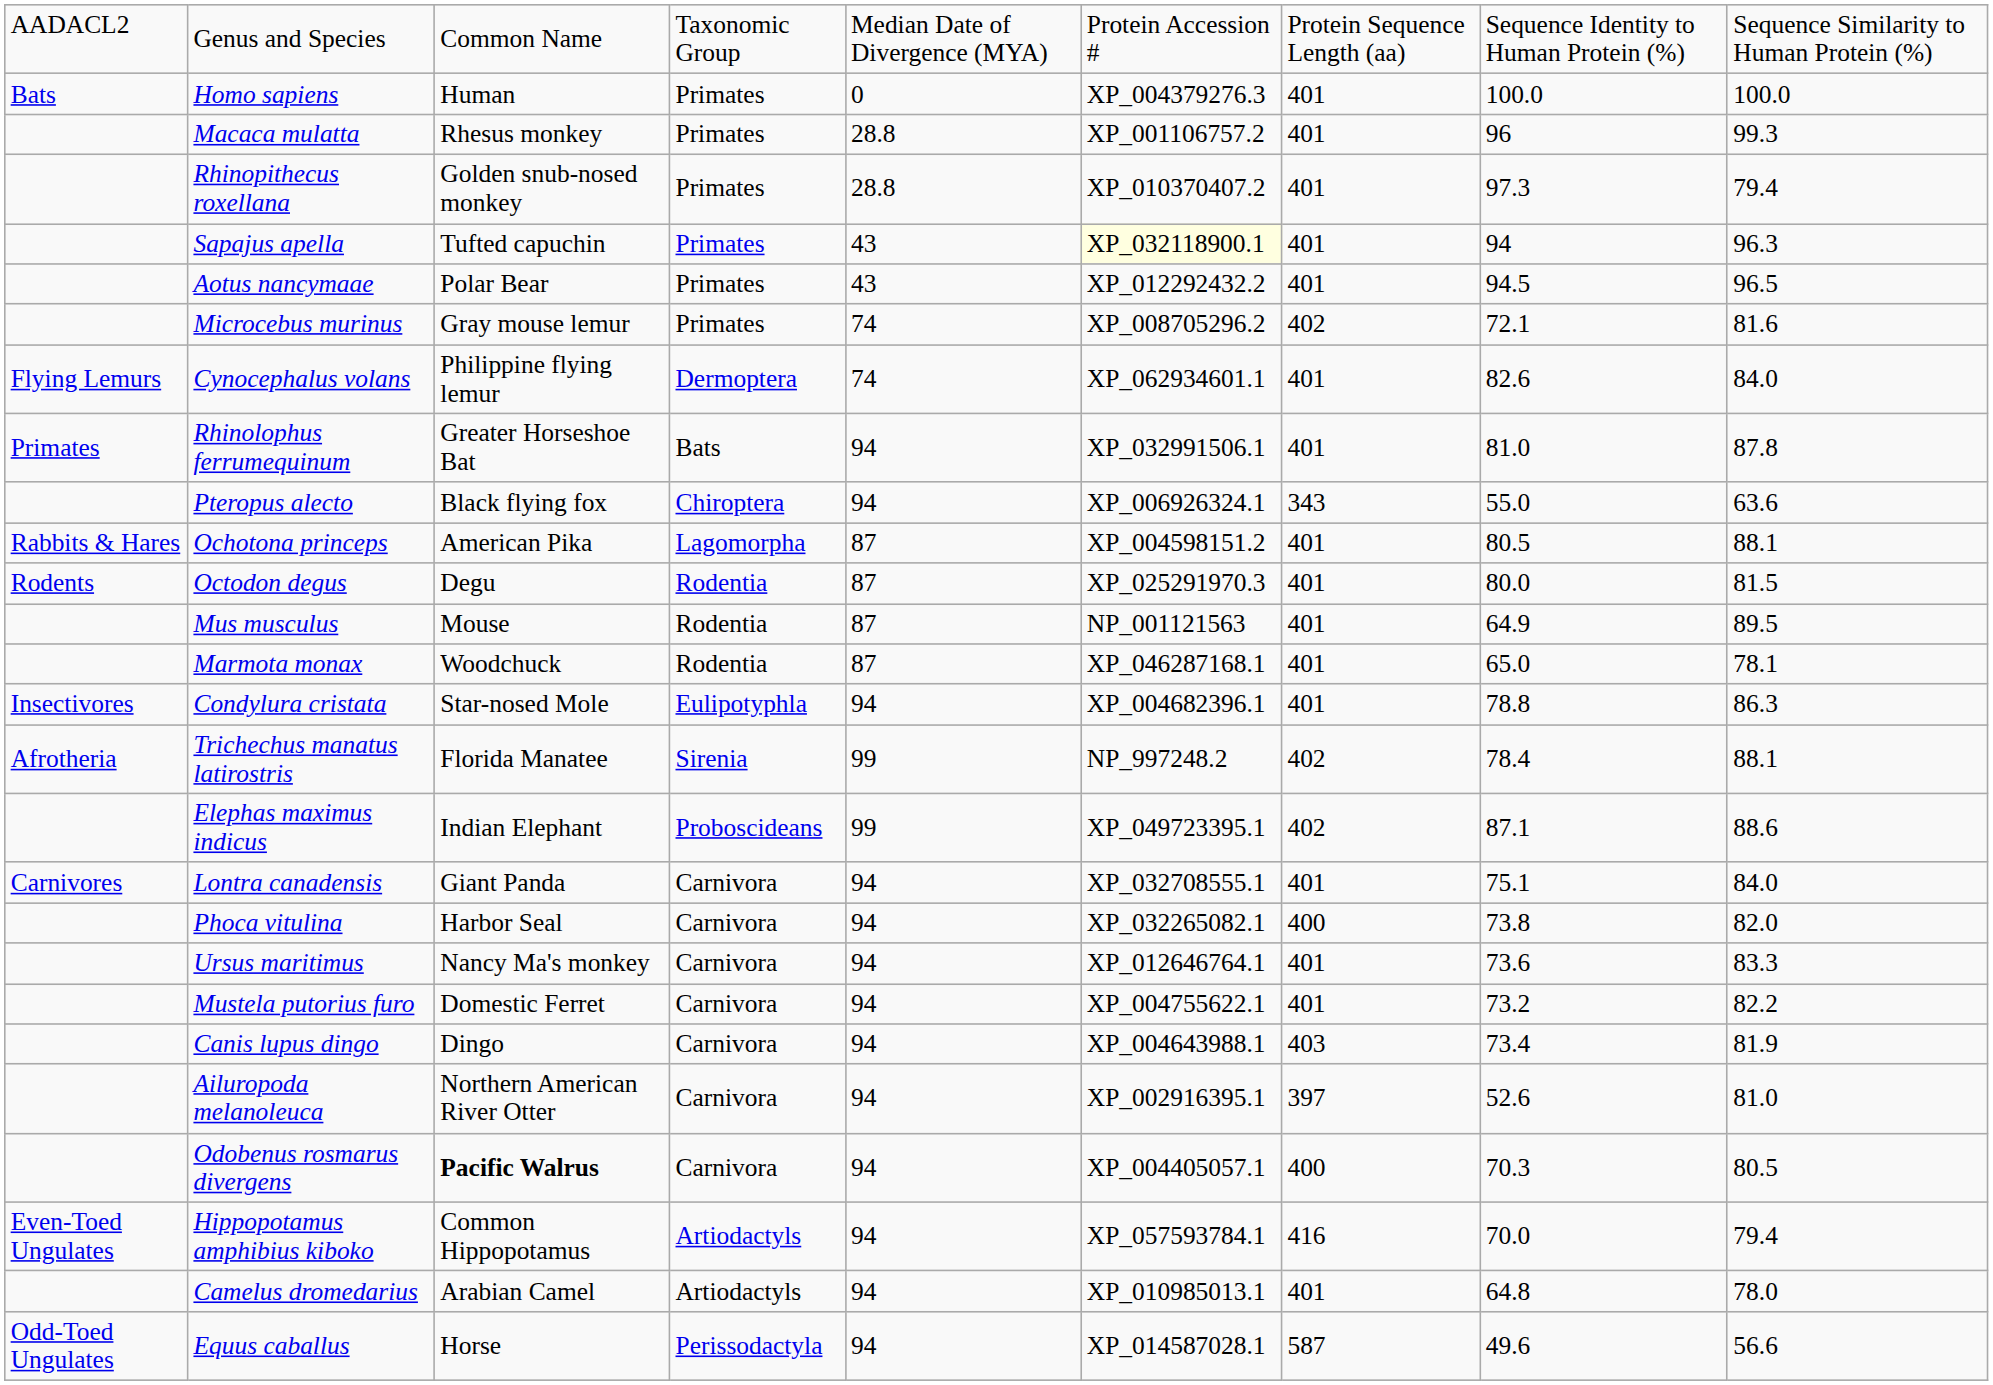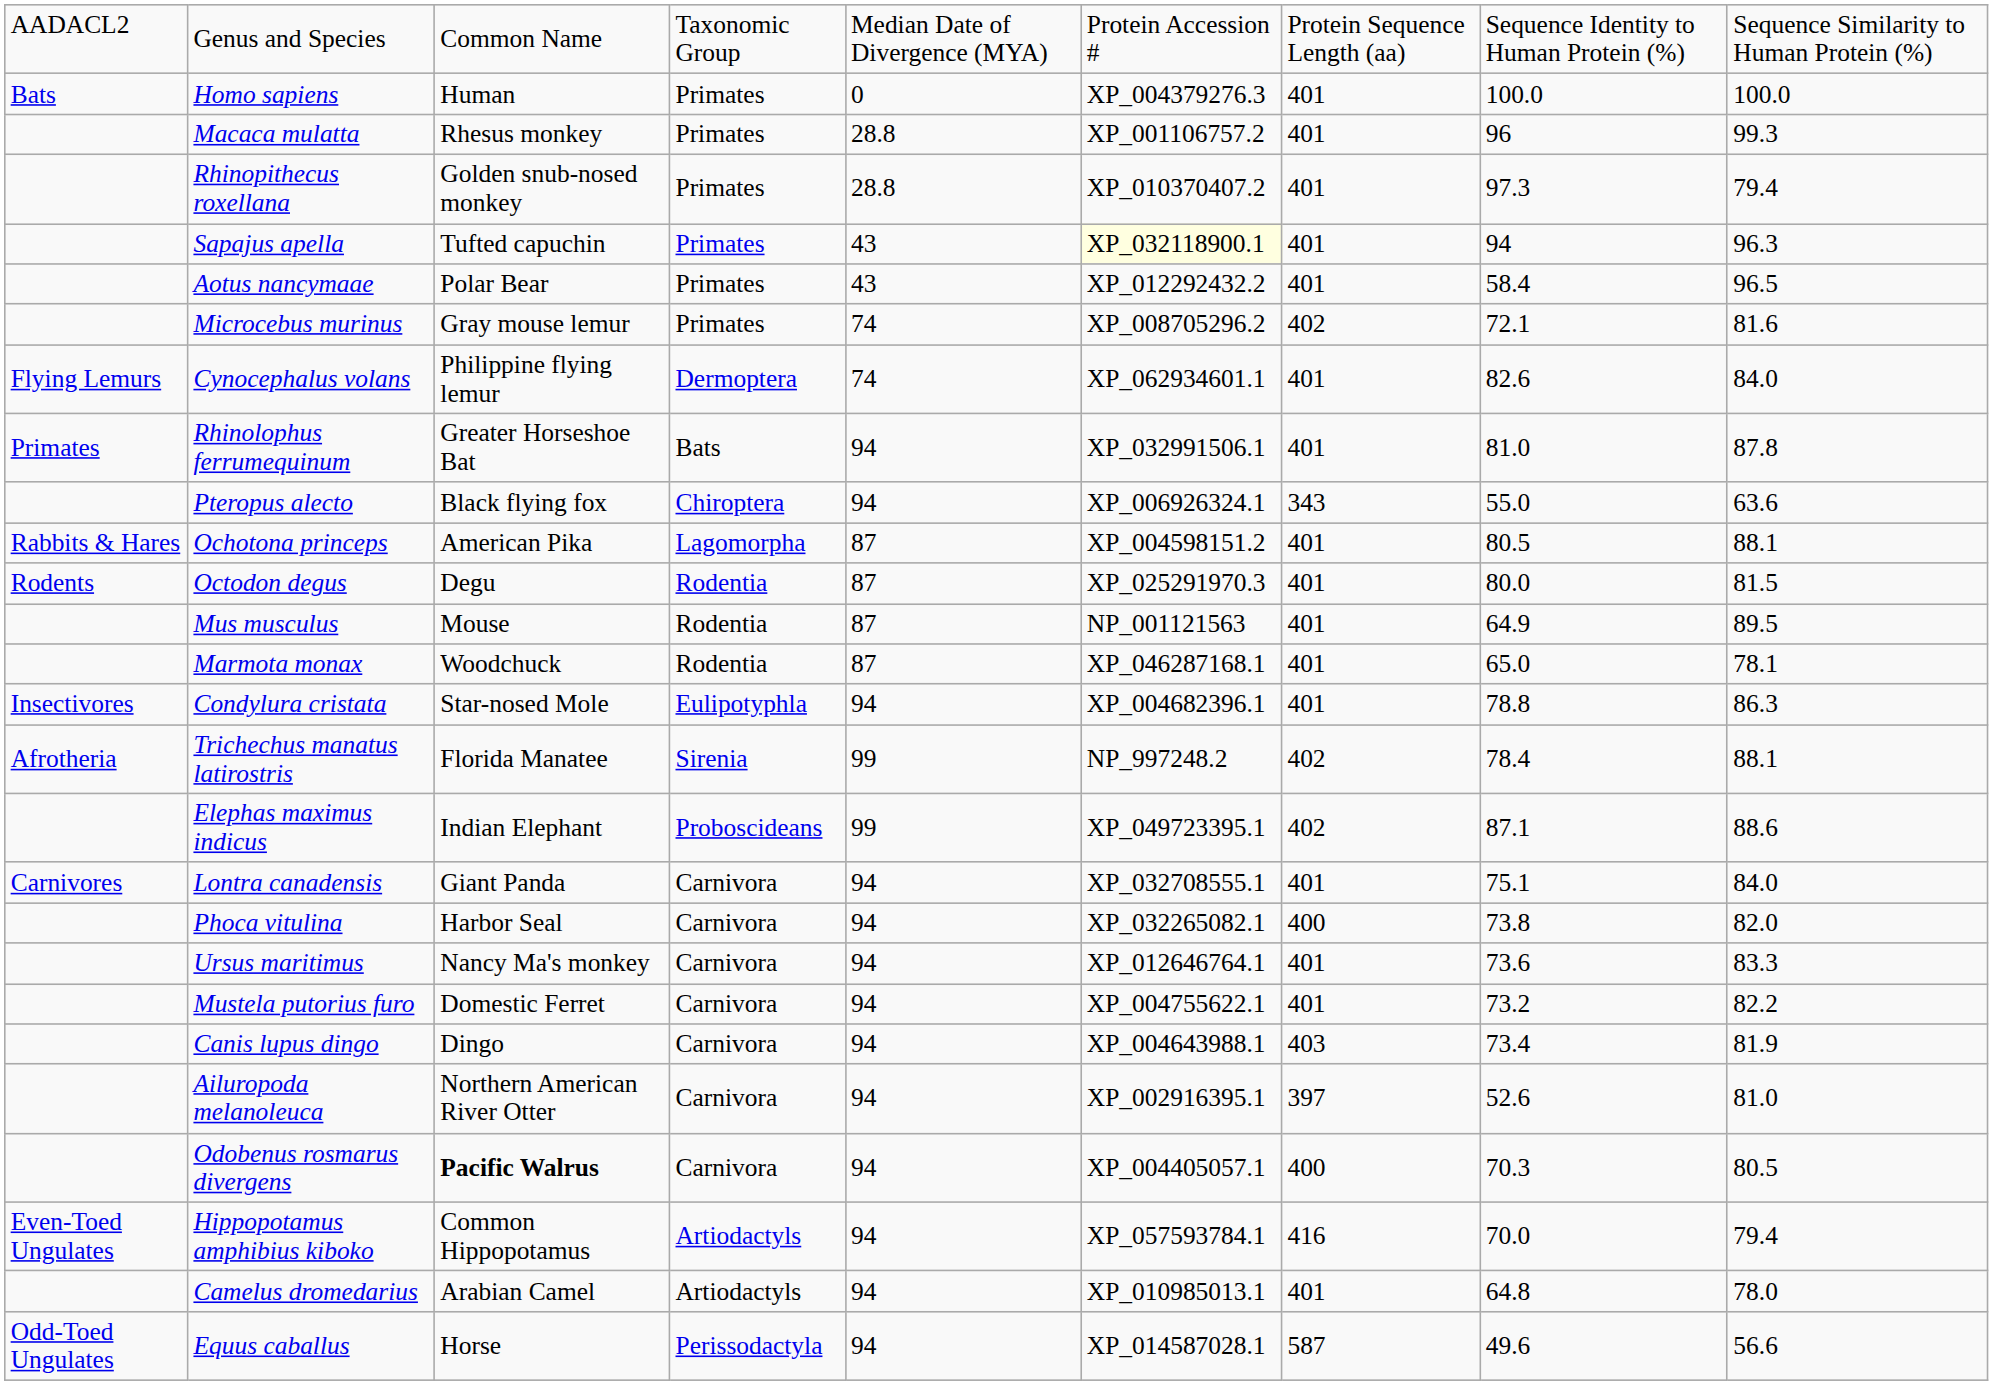 <table class="wikitable">
 <tr>
 <td>AADACL2                  </td>
 <td>Genus and Species</td>
 <td>Common Name</td>
 <td>Taxonomic Group</td>
 <td>Median Date of Divergence (MYA)</td>
 <td>Protein Accession #</td>
 <td>Protein Sequence Length (aa)</td>
 <td>Sequence Identity to Human Protein (%)</td>
 <td>Sequence Similarity to Human Protein (%)</td>
 </tr>
 <tr>
 <td><a href='#'>Bats</a></td>
 <td><em><a href='#'>Homo sapiens</a></em></td>
 <td>Human</td>
 <td>Primates</td>
 <td>0</td>
 <td>XP_004379276.3</td>
 <td>401</td>
 <td>100.0</td>
 <td>100.0</td>
 </tr>
 <tr>
 <td></td>
 <td><em><a href='#'>Macaca mulatta</a></em></td>
 <td>Rhesus monkey</td>
 <td>Primates</td>
 <td>28.8</td>
 <td>XP_001106757.2</td>
 <td>401</td>
 <td>96</td>
 <td>99.3</td>
 </tr>
 <tr>
 <td></td>
 <td><em><a href='#'>Rhinopithecus roxellana</a></em></td>
 <td>Golden snub-nosed monkey</td>
 <td>Primates</td>
 <td>28.8</td>
 <td>XP_010370407.2</td>
 <td>401</td>
 <td>97.3</td>
 <td>79.4</td>
 </tr>
 <tr>
 <td></td>
 <td><em><a href='#'>Sapajus apella</a></em></td>
 <td>Tufted capuchin</td>
 <td><a href='#'>Primates</a></td>
 <td>43</td>
 <td style="background: lightyellow;">XP_032118900.1</td>
 <td>401</td>
 <td>94</td>
 <td>96.3</td>
 </tr>
 <tr>
 <td></td>
 <td><em><a href='#'>Aotus nancymaae</a></em></td>
 <td>Polar Bear</td>
 <td>Primates</td>
 <td>43</td>
 <td>XP_012292432.2</td>
 <td>401</td>
-<td>94.5</td>
+<td>58.4</td>
 <td>96.5</td>
 </tr>
 <tr>
 <td></td>
 <td><em><a href='#'>Microcebus murinus</a></em></td>
 <td>Gray mouse lemur</td>
 <td>Primates</td>
 <td>74</td>
 <td>XP_008705296.2</td>
 <td>402</td>
 <td>72.1</td>
 <td>81.6</td>
 </tr>
 <tr>
 <td><a href='#'>Flying Lemurs</a></td>
 <td><em><a href='#'>Cynocephalus volans</a></em></td>
 <td>Philippine flying lemur</td>
 <td><a href='#'>Dermoptera</a></td>
 <td>74</td>
 <td>XP_062934601.1</td>
 <td>401</td>
 <td>82.6</td>
 <td>84.0</td>
 </tr>
 <tr>
 <td><a href='#'>Primates</a></td>
 <td><a href='#'><em>Rhinolophus ferrumequinum</em></a></td>
 <td>Greater Horseshoe Bat</td>
 <td>Bats</td>
 <td>94</td>
 <td>XP_032991506.1</td>
 <td>401</td>
 <td>81.0</td>
 <td>87.8</td>
 </tr>
 <tr>
 <td></td>
 <td><em><a href='#'>Pteropus alecto</a></em></td>
 <td>Black flying fox</td>
 <td><a href='#'>Chiroptera</a></td>
 <td>94</td>
 <td>XP_006926324.1</td>
 <td>343</td>
 <td>55.0</td>
 <td>63.6</td>
 </tr>
 <tr>
 <td><a href='#'>Rabbits & Hares</a></td>
 <td><em><a href='#'>Ochotona princeps</a></em></td>
 <td>American Pika</td>
 <td><a href='#'>Lagomorpha</a></td>
 <td>87</td>
 <td>XP_004598151.2</td>
 <td>401</td>
 <td>80.5</td>
 <td>88.1</td>
 </tr>
 <tr>
 <td><a href='#'>Rodents</a></td>
 <td><em><a href='#'>Octodon degus</a></em></td>
 <td>Degu</td>
 <td><a href='#'>Rodentia</a></td>
 <td>87</td>
 <td>XP_025291970.3</td>
 <td>401</td>
 <td>80.0</td>
 <td>81.5</td>
 </tr>
 <tr>
 <td></td>
 <td><a href='#'><em>Mus musculus</em></a></td>
 <td>Mouse</td>
 <td>Rodentia</td>
 <td>87</td>
 <td>NP_001121563</td>
 <td>401</td>
 <td>64.9</td>
 <td>89.5</td>
 </tr>
 <tr>
 <td></td>
 <td><em><a href='#'>Marmota monax</a></em></td>
 <td>Woodchuck</td>
 <td>Rodentia</td>
 <td>87</td>
 <td>XP_046287168.1</td>
 <td>401</td>
 <td>65.0</td>
 <td>78.1</td>
 </tr>
 <tr>
 <td><a href='#'>Insectivores</a></td>
 <td><em><a href='#'>Condylura cristata</a></em></td>
 <td>Star-nosed Mole</td>
 <td><a href='#'>Eulipotyphla</a></td>
 <td>94</td>
 <td>XP_004682396.1</td>
 <td>401</td>
 <td>78.8</td>
 <td>86.3</td>
 </tr>
 <tr>
 <td><a href='#'>Afrotheria</a></td>
 <td><em><a href='#'>Trichechus manatus latirostris</a></em></td>
 <td>Florida Manatee</td>
 <td><a href='#'>Sirenia</a></td>
 <td>99</td>
 <td>NP_997248.2</td>
 <td>402</td>
 <td>78.4</td>
 <td>88.1</td>
 </tr>
 <tr>
 <td></td>
 <td><em><a href='#'>Elephas maximus indicus</a></em></td>
 <td>Indian Elephant</td>
 <td><a href='#'>Proboscideans</a></td>
 <td>99</td>
 <td>XP_049723395.1</td>
 <td>402</td>
 <td>87.1</td>
 <td>88.6</td>
 </tr>
 <tr>
 <td><a href='#'>Carnivores</a></td>
 <td><em><a href='#'>Lontra canadensis</a></em></td>
 <td>Giant Panda</td>
 <td>Carnivora</td>
 <td>94</td>
 <td>XP_032708555.1</td>
 <td>401</td>
 <td>75.1</td>
 <td>84.0</td>
 </tr>
 <tr>
 <td></td>
 <td><em><a href='#'>Phoca vitulina</a></em></td>
 <td>Harbor Seal</td>
 <td>Carnivora</td>
 <td>94</td>
 <td>XP_032265082.1</td>
 <td>400</td>
 <td>73.8</td>
 <td>82.0</td>
 </tr>
 <tr>
 <td></td>
 <td><em><a href='#'>Ursus maritimus</a></em></td>
 <td>Nancy Ma's monkey</td>
 <td>Carnivora</td>
 <td>94</td>
 <td>XP_012646764.1</td>
 <td>401</td>
 <td>73.6</td>
 <td>83.3</td>
 </tr>
 <tr>
 <td></td>
 <td><em><a href='#'>Mustela putorius furo</a></em></td>
 <td>Domestic Ferret</td>
 <td>Carnivora</td>
 <td>94</td>
 <td>XP_004755622.1</td>
 <td>401</td>
 <td>73.2</td>
 <td>82.2</td>
 </tr>
 <tr>
 <td></td>
 <td><em><a href='#'>Canis lupus dingo</a></em></td>
 <td>Dingo</td>
 <td>Carnivora</td>
 <td>94</td>
 <td>XP_004643988.1</td>
 <td>403</td>
 <td>73.4</td>
 <td>81.9</td>
 </tr>
 <tr>
 <td></td>
 <td><em><a href='#'>Ailuropoda melanoleuca</a></em></td>
 <td>Northern American River Otter</td>
 <td>Carnivora</td>
 <td>94</td>
 <td>XP_002916395.1</td>
 <td>397</td>
 <td>52.6</td>
 <td>81.0</td>
 </tr>
 <tr>
 <td></td>
 <td><em><a href='#'>Odobenus rosmarus divergens</a></em></td>
 <td><strong>Pacific Walrus</strong></td>
 <td>Carnivora</td>
 <td>94</td>
 <td>XP_004405057.1</td>
 <td>400</td>
 <td>70.3</td>
 <td>80.5</td>
 </tr>
 <tr>
 <td><a href='#'>Even-Toed Ungulates</a></td>
 <td><em><a href='#'>Hippopotamus amphibius kiboko</a></em></td>
 <td>Common Hippopotamus</td>
 <td><a href='#'>Artiodactyls</a></td>
 <td>94</td>
 <td>XP_057593784.1</td>
 <td>416</td>
 <td>70.0</td>
 <td>79.4</td>
 </tr>
 <tr>
 <td></td>
 <td><em><a href='#'>Camelus dromedarius</a></em></td>
 <td>Arabian Camel</td>
 <td>Artiodactyls</td>
 <td>94</td>
 <td>XP_010985013.1</td>
 <td>401</td>
 <td>64.8</td>
 <td>78.0</td>
 </tr>
 <tr>
 <td><a href='#'>Odd-Toed Ungulates</a></td>
 <td><em><a href='#'>Equus caballus</a></em></td>
 <td>Horse</td>
 <td><a href='#'>Perissodactyla</a></td>
 <td>94</td>
 <td>XP_014587028.1</td>
 <td>587</td>
 <td>49.6</td>
 <td>56.6</td>
 </tr>
 </table>
